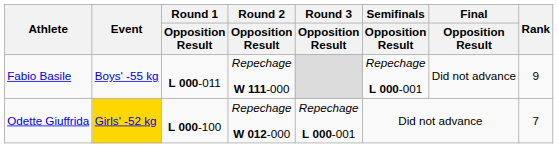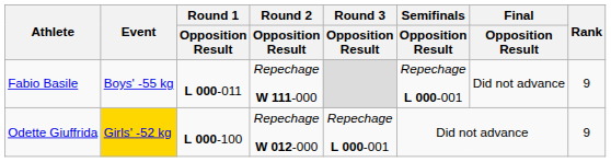 <table class="wikitable" border="1" style="font-size:90%">
 <tr>
 <th rowspan=2>Athlete</th>
 <th rowspan=2>Event</th>
 <th>Round 1</th>
 <th>Round 2</th>
 <th>Round 3</th>
 <th>Semifinals</th>
 <th>Final</th>
 <th rowspan=2>Rank</th>
 </tr>
 <tr>
 <th>Opposition<br>Result</th>
 <th>Opposition<br>Result</th>
 <th>Opposition<br>Result</th>
 <th>Opposition<br>Result</th>
 <th>Opposition<br>Result</th>
 </tr>
 <tr>
 <td><a href='#'>Fabio Basile</a></td>
 <td><a href='#'>Boys' -55 kg</a></td>
 <td align=center> <br> <strong>L</strong> <strong>000</strong>-011</td>
 <td align=center><em>Repechage</em><br> <br> <strong>W</strong> <strong>111</strong>-000</td>
 <td bgcolor=#DCDCDC></td>
 <td align=center><em>Repechage</em><br> <br> <strong>L</strong> <strong>000</strong>-001</td>
 <td align=center>Did not advance</td>
 <td align=center>9</td>
 </tr>
 <tr>
 <td><a href='#'>Odette Giuffrida</a></td>
 <td style="background: gold;"><a href='#'>Girls' -52 kg</a></td>
 <td align=center> <br> <strong>L</strong> <strong>000</strong>-100</td>
 <td align=center><em>Repechage</em><br> <br> <strong>W</strong> <strong>012</strong>-000</td>
 <td align=center><em>Repechage</em><br> <br> <strong>L</strong> <strong>000</strong>-001</td>
 <td align=center colspan=2>Did not advance</td>
-<td align=center>7</td>
+<td align=center>9</td>
 </tr>
 </table>
